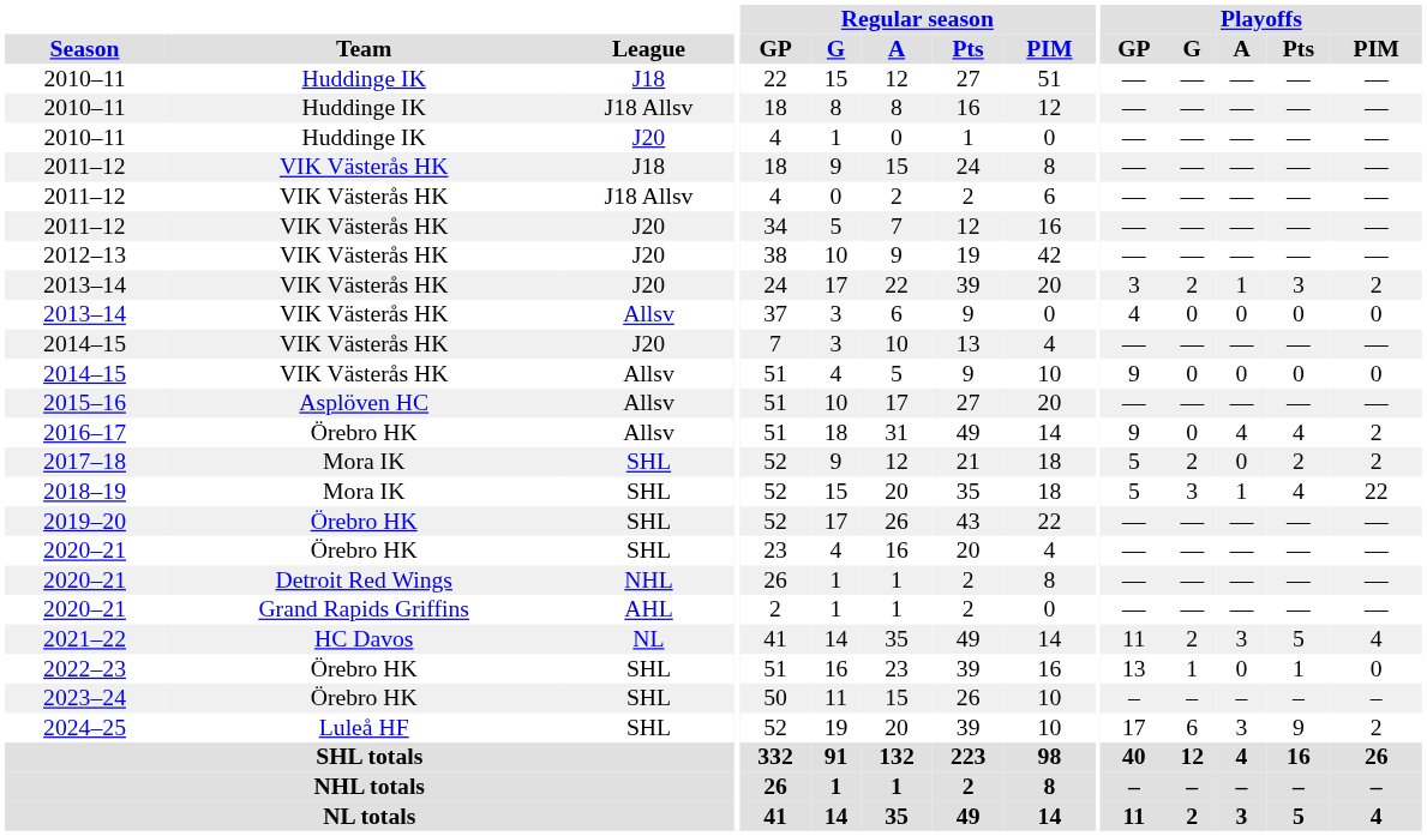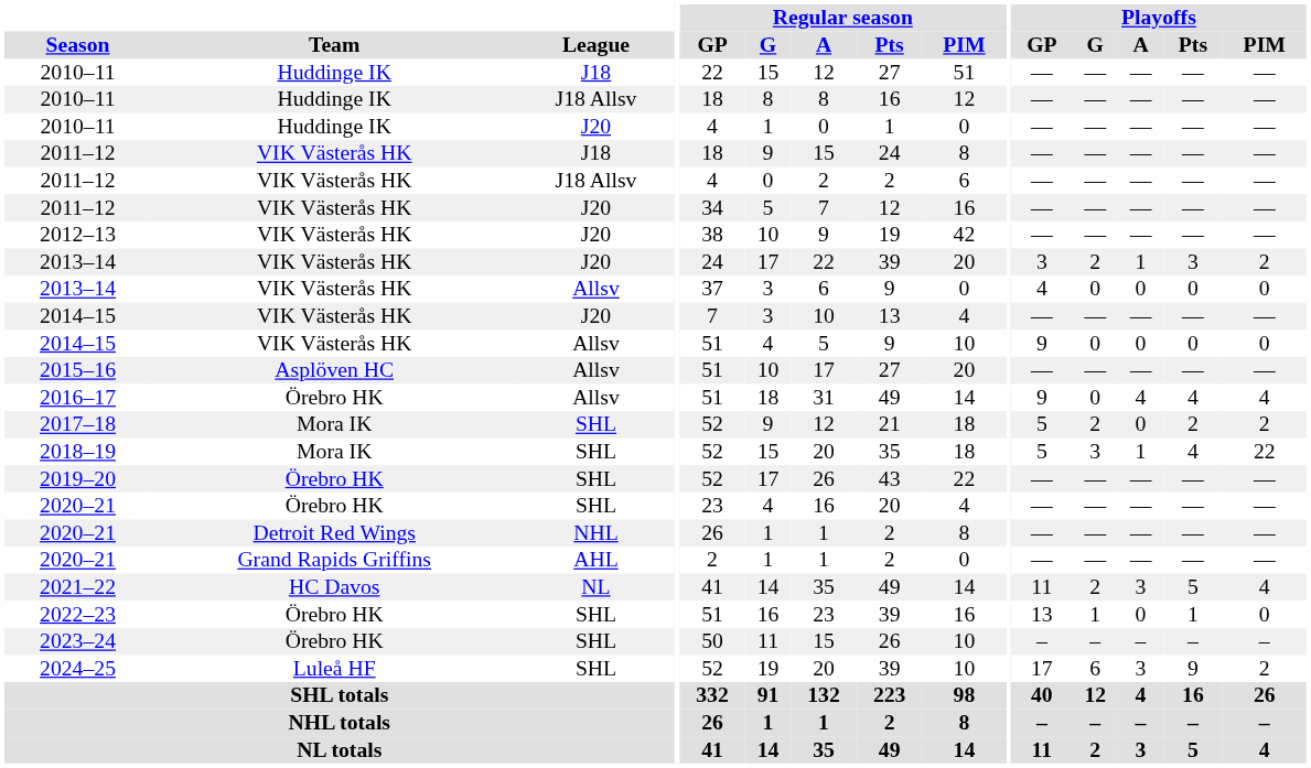 <table border="0" cellpadding="1" cellspacing="0" style="text-align:center; width:60em">
 <tr bgcolor="#e0e0e0">
 <th colspan="3" bgcolor="#ffffff"></th>
 <th rowspan="99" bgcolor="#ffffff"></th>
 <th colspan="5"><a href='#'>Regular season</a></th>
 <th rowspan="99" bgcolor="#ffffff"></th>
 <th colspan="5"><a href='#'>Playoffs</a></th>
 </tr>
 <tr bgcolor="#e0e0e0">
 <th><a href='#'>Season</a></th>
 <th>Team</th>
 <th>League</th>
 <th>GP</th>
 <th><a href='#'>G</a></th>
 <th><a href='#'>A</a></th>
 <th><a href='#'>Pts</a></th>
 <th><a href='#'>PIM</a></th>
 <th>GP</th>
 <th>G</th>
 <th>A</th>
 <th>Pts</th>
 <th>PIM</th>
 </tr>
 <tr>
 <td>2010–11</td>
 <td><a href='#'>Huddinge IK</a></td>
 <td><a href='#'>J18</a></td>
 <td>22</td>
 <td>15</td>
 <td>12</td>
 <td>27</td>
 <td>51</td>
 <td>—</td>
 <td>—</td>
 <td>—</td>
 <td>—</td>
 <td>—</td>
 </tr>
 <tr style="background:#f0f0f0;">
 <td>2010–11</td>
 <td>Huddinge IK</td>
 <td>J18 Allsv</td>
 <td>18</td>
 <td>8</td>
 <td>8</td>
 <td>16</td>
 <td>12</td>
 <td>—</td>
 <td>—</td>
 <td>—</td>
 <td>—</td>
 <td>—</td>
 </tr>
 <tr>
 <td>2010–11</td>
 <td>Huddinge IK</td>
 <td><a href='#'>J20</a></td>
 <td>4</td>
 <td>1</td>
 <td>0</td>
 <td>1</td>
 <td>0</td>
 <td>—</td>
 <td>—</td>
 <td>—</td>
 <td>—</td>
 <td>—</td>
 </tr>
 <tr style="background:#f0f0f0;">
 <td>2011–12</td>
 <td><a href='#'>VIK Västerås HK</a></td>
 <td>J18</td>
 <td>18</td>
 <td>9</td>
 <td>15</td>
 <td>24</td>
 <td>8</td>
 <td>—</td>
 <td>—</td>
 <td>—</td>
 <td>—</td>
 <td>—</td>
 </tr>
 <tr>
 <td>2011–12</td>
 <td>VIK Västerås HK</td>
 <td>J18 Allsv</td>
 <td>4</td>
 <td>0</td>
 <td>2</td>
 <td>2</td>
 <td>6</td>
 <td>—</td>
 <td>—</td>
 <td>—</td>
 <td>—</td>
 <td>—</td>
 </tr>
 <tr style="background:#f0f0f0;">
 <td>2011–12</td>
 <td>VIK Västerås HK</td>
 <td>J20</td>
 <td>34</td>
 <td>5</td>
 <td>7</td>
 <td>12</td>
 <td>16</td>
 <td>—</td>
 <td>—</td>
 <td>—</td>
 <td>—</td>
 <td>—</td>
 </tr>
 <tr>
 <td>2012–13</td>
 <td>VIK Västerås HK</td>
 <td>J20</td>
 <td>38</td>
 <td>10</td>
 <td>9</td>
 <td>19</td>
 <td>42</td>
 <td>—</td>
 <td>—</td>
 <td>—</td>
 <td>—</td>
 <td>—</td>
 </tr>
 <tr style="background:#f0f0f0;">
 <td>2013–14</td>
 <td>VIK Västerås HK</td>
 <td>J20</td>
 <td>24</td>
 <td>17</td>
 <td>22</td>
 <td>39</td>
 <td>20</td>
 <td>3</td>
 <td>2</td>
 <td>1</td>
 <td>3</td>
 <td>2</td>
 </tr>
 <tr>
 <td><a href='#'>2013–14</a></td>
 <td>VIK Västerås HK</td>
 <td><a href='#'>Allsv</a></td>
 <td>37</td>
 <td>3</td>
 <td>6</td>
 <td>9</td>
 <td>0</td>
 <td>4</td>
 <td>0</td>
 <td>0</td>
 <td>0</td>
 <td>0</td>
 </tr>
 <tr style="background:#f0f0f0;">
 <td>2014–15</td>
 <td>VIK Västerås HK</td>
 <td>J20</td>
 <td>7</td>
 <td>3</td>
 <td>10</td>
 <td>13</td>
 <td>4</td>
 <td>—</td>
 <td>—</td>
 <td>—</td>
 <td>—</td>
 <td>—</td>
 </tr>
 <tr>
 <td><a href='#'>2014–15</a></td>
 <td>VIK Västerås HK</td>
 <td>Allsv</td>
 <td>51</td>
 <td>4</td>
 <td>5</td>
 <td>9</td>
 <td>10</td>
 <td>9</td>
 <td>0</td>
 <td>0</td>
 <td>0</td>
 <td>0</td>
 </tr>
 <tr style="background:#f0f0f0;">
 <td><a href='#'>2015–16</a></td>
 <td><a href='#'>Asplöven HC</a></td>
 <td>Allsv</td>
 <td>51</td>
 <td>10</td>
 <td>17</td>
 <td>27</td>
 <td>20</td>
 <td>—</td>
 <td>—</td>
 <td>—</td>
 <td>—</td>
 <td>—</td>
 </tr>
 <tr>
 <td><a href='#'>2016–17</a></td>
 <td>Örebro HK</td>
 <td>Allsv</td>
 <td>51</td>
 <td>18</td>
 <td>31</td>
 <td>49</td>
 <td>14</td>
 <td>9</td>
 <td>0</td>
 <td>4</td>
 <td>4</td>
-<td>2</td>
+<td>4</td>
 </tr>
 <tr style="background:#f0f0f0;">
 <td><a href='#'>2017–18</a></td>
 <td>Mora IK</td>
 <td><a href='#'>SHL</a></td>
 <td>52</td>
 <td>9</td>
 <td>12</td>
 <td>21</td>
 <td>18</td>
 <td>5</td>
 <td>2</td>
 <td>0</td>
 <td>2</td>
 <td>2</td>
 </tr>
 <tr>
 <td><a href='#'>2018–19</a></td>
 <td>Mora IK</td>
 <td>SHL</td>
 <td>52</td>
 <td>15</td>
 <td>20</td>
 <td>35</td>
 <td>18</td>
 <td>5</td>
 <td>3</td>
 <td>1</td>
 <td>4</td>
 <td>22</td>
 </tr>
 <tr style="background:#f0f0f0;">
 <td><a href='#'>2019–20</a></td>
 <td><a href='#'>Örebro HK</a></td>
 <td>SHL</td>
 <td>52</td>
 <td>17</td>
 <td>26</td>
 <td>43</td>
 <td>22</td>
 <td>—</td>
 <td>—</td>
 <td>—</td>
 <td>—</td>
 <td>—</td>
 </tr>
 <tr>
 <td><a href='#'>2020–21</a></td>
 <td>Örebro HK</td>
 <td>SHL</td>
 <td>23</td>
 <td>4</td>
 <td>16</td>
 <td>20</td>
 <td>4</td>
 <td>—</td>
 <td>—</td>
 <td>—</td>
 <td>—</td>
 <td>—</td>
 </tr>
 <tr style="background:#f0f0f0;">
 <td><a href='#'>2020–21</a></td>
 <td><a href='#'>Detroit Red Wings</a></td>
 <td><a href='#'>NHL</a></td>
 <td>26</td>
 <td>1</td>
 <td>1</td>
 <td>2</td>
 <td>8</td>
 <td>—</td>
 <td>—</td>
 <td>—</td>
 <td>—</td>
 <td>—</td>
 </tr>
 <tr>
 <td><a href='#'>2020–21</a></td>
 <td><a href='#'>Grand Rapids Griffins</a></td>
 <td><a href='#'>AHL</a></td>
 <td>2</td>
 <td>1</td>
 <td>1</td>
 <td>2</td>
 <td>0</td>
 <td>—</td>
 <td>—</td>
 <td>—</td>
 <td>—</td>
 <td>—</td>
 </tr>
 <tr style="background:#f0f0f0;">
 <td><a href='#'>2021–22</a></td>
 <td><a href='#'>HC Davos</a></td>
 <td><a href='#'>NL</a></td>
 <td>41</td>
 <td>14</td>
 <td>35</td>
 <td>49</td>
 <td>14</td>
 <td>11</td>
 <td>2</td>
 <td>3</td>
 <td>5</td>
 <td>4</td>
 </tr>
 <tr>
 <td><a href='#'>2022–23</a></td>
 <td>Örebro HK</td>
 <td>SHL</td>
 <td>51</td>
 <td>16</td>
 <td>23</td>
 <td>39</td>
 <td>16</td>
 <td>13</td>
 <td>1</td>
 <td>0</td>
 <td>1</td>
 <td>0</td>
 </tr>
 <tr style="background:#f0f0f0;">
 <td><a href='#'>2023–24</a></td>
 <td>Örebro HK</td>
 <td>SHL</td>
 <td>50</td>
 <td>11</td>
 <td>15</td>
 <td>26</td>
 <td>10</td>
 <td>–</td>
 <td>–</td>
 <td>–</td>
 <td>–</td>
 <td>–</td>
 </tr>
 <tr>
 <td><a href='#'>2024–25</a></td>
 <td><a href='#'>Luleå HF</a></td>
 <td>SHL</td>
 <td>52</td>
 <td>19</td>
 <td>20</td>
 <td>39</td>
 <td>10</td>
 <td>17</td>
 <td>6</td>
 <td>3</td>
 <td>9</td>
 <td>2</td>
 </tr>
 <tr bgcolor="#e0e0e0">
 <th colspan="3">SHL totals</th>
 <th>332</th>
 <th>91</th>
 <th>132</th>
 <th>223</th>
 <th>98</th>
 <th>40</th>
 <th>12</th>
 <th>4</th>
 <th>16</th>
 <th>26</th>
 </tr>
 <tr bgcolor="#e0e0e0">
 <th colspan="3">NHL totals</th>
 <th>26</th>
 <th>1</th>
 <th>1</th>
 <th>2</th>
 <th>8</th>
 <th>–</th>
 <th>–</th>
 <th>–</th>
 <th>–</th>
 <th>–</th>
 </tr>
 <tr bgcolor="#e0e0e0">
 <th colspan="3">NL totals</th>
 <th>41</th>
 <th>14</th>
 <th>35</th>
 <th>49</th>
 <th>14</th>
 <th>11</th>
 <th>2</th>
 <th>3</th>
 <th>5</th>
 <th>4</th>
 </tr>
 </table>
